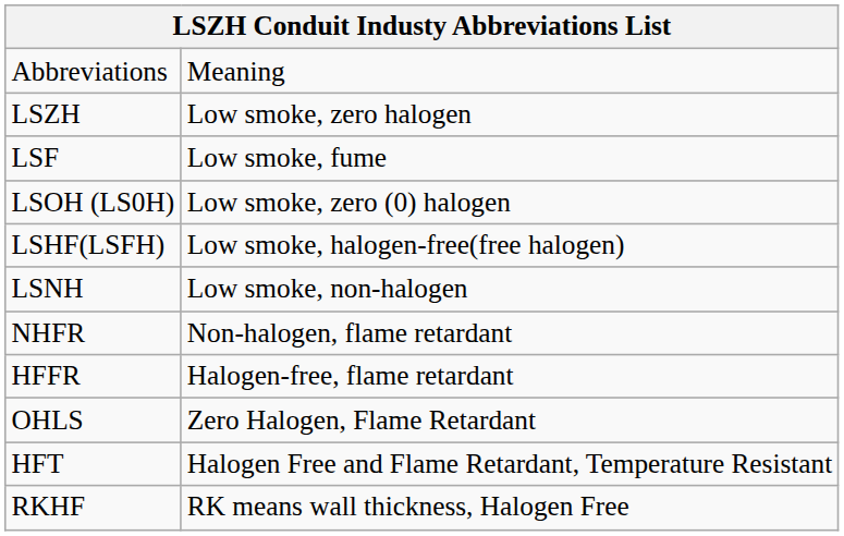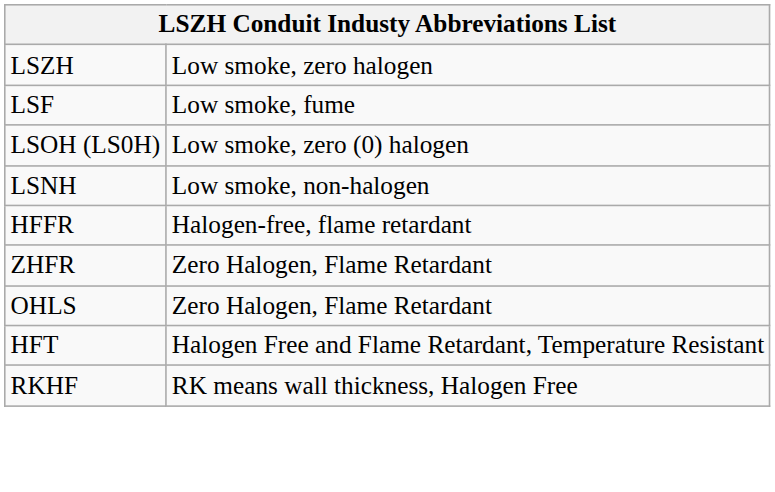 <table class="wikitable">
 <tr>
 <th colspan="2">LSZH Conduit Industy Abbreviations List</th>
-</tr>
-<tr>
-<td>Abbreviations</td>
-<td>Meaning</td>
 </tr>
 <tr>
 <td>LSZH</td>
 <td>Low smoke, zero halogen</td>
 </tr>
 <tr>
 <td>LSF</td>
 <td>Low smoke, fume</td>
 </tr>
 <tr>
 <td>LSOH (LS0H)</td>
 <td>Low smoke, zero (0) halogen</td>
 </tr>
 <tr>
-<td>LSHF(LSFH)</td>
-<td>Low smoke, halogen-free(free halogen)</td>
-</tr>
-<tr>
 <td>LSNH</td>
 <td>Low smoke, non-halogen</td>
 </tr>
 <tr>
-<td>NHFR</td>
-<td>Non-halogen, flame retardant</td>
+<td>HFFR</td>
+<td>Halogen-free, flame retardant</td>
 </tr>
 <tr>
-<td>HFFR</td>
-<td>Halogen-free, flame retardant</td>
+<td>ZHFR</td>
+<td>Zero Halogen, Flame Retardant</td>
 </tr>
 <tr>
 <td>OHLS</td>
 <td>Zero Halogen, Flame Retardant</td>
 </tr>
 <tr>
 <td>HFT</td>
 <td>Halogen Free and Flame Retardant, Temperature Resistant</td>
 </tr>
 <tr>
 <td>RKHF</td>
 <td>RK means wall thickness, Halogen Free</td>
 </tr>
 </table>
